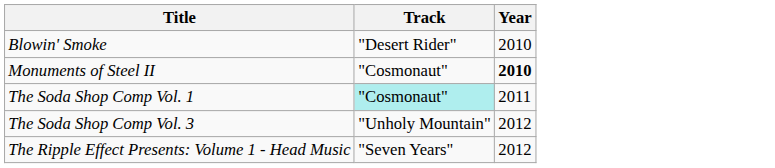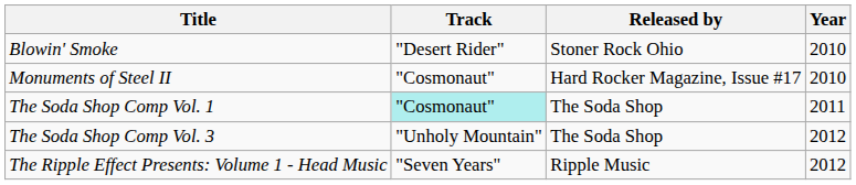 <table class="wikitable">
 <tr>
 <th>Title</th>
 <th>Track</th>
+<th>Released by</th>
 <th>Year</th>
 </tr>
 <tr>
 <td><em>Blowin' Smoke</em></td>
 <td>"Desert Rider"</td>
+<td>Stoner Rock Ohio</td>
 <td>2010</td>
 </tr>
 <tr>
 <td><em>Monuments of Steel II</em></td>
 <td>"Cosmonaut"</td>
-<td><strong>2010</strong></td>
+<td>Hard Rocker Magazine, Issue #17</td>
+<td>2010</td>
 </tr>
 <tr>
 <td><em>The Soda Shop Comp Vol. 1</em></td>
 <td style="background: paleturquoise;">"Cosmonaut"</td>
+<td>The Soda Shop</td>
 <td>2011</td>
 </tr>
 <tr>
 <td><em>The Soda Shop Comp Vol. 3</em></td>
 <td>"Unholy Mountain"</td>
+<td>The Soda Shop</td>
 <td>2012</td>
 </tr>
 <tr>
 <td><em>The Ripple Effect Presents: Volume 1 - Head Music</em></td>
 <td>"Seven Years"</td>
+<td>Ripple Music</td>
 <td>2012</td>
 </tr>
 </table>
